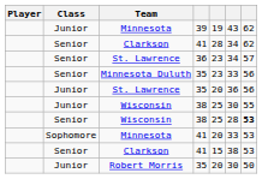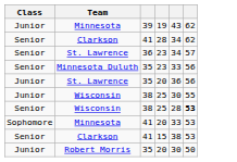 <table class="wikitable sortable" style="font-size= 95%;text-align: center;">
 <tr>
-<th>Player</th>
 <th>Class</th>
 <th>Team</th>
 <th></th>
 <th></th>
 <th></th>
 <th></th>
 </tr>
 <tr>
-<td><strong></strong></td>
 <td>Junior</td>
 <td><a href='#'>Minnesota</a></td>
 <td>39</td>
 <td>19</td>
 <td>43</td>
 <td>62</td>
 </tr>
 <tr>
-<td><strong></strong></td>
 <td>Senior</td>
 <td><a href='#'>Clarkson</a></td>
 <td>41</td>
 <td>28</td>
 <td>34</td>
 <td>62</td>
 </tr>
 <tr>
-<td></td>
 <td>Senior</td>
 <td><a href='#'>St. Lawrence</a></td>
 <td>36</td>
 <td>23</td>
 <td>34</td>
 <td>57</td>
 </tr>
 <tr>
-<td></td>
 <td>Senior</td>
 <td><a href='#'>Minnesota Duluth</a></td>
 <td>35</td>
 <td>23</td>
 <td>33</td>
 <td>56</td>
 </tr>
 <tr>
-<td></td>
 <td>Junior</td>
 <td><a href='#'>St. Lawrence</a></td>
 <td>35</td>
 <td>20</td>
 <td>36</td>
 <td>56</td>
 </tr>
 <tr>
-<td></td>
 <td>Junior</td>
 <td><a href='#'>Wisconsin</a></td>
 <td>38</td>
 <td>25</td>
 <td>30</td>
 <td>55</td>
 </tr>
 <tr>
-<td></td>
 <td>Senior</td>
 <td><a href='#'>Wisconsin</a></td>
 <td>38</td>
 <td>25</td>
 <td>28</td>
 <td><strong>53</strong></td>
 </tr>
 <tr>
-<td></td>
 <td>Sophomore</td>
 <td><a href='#'>Minnesota</a></td>
 <td>41</td>
 <td>20</td>
 <td>33</td>
 <td>53</td>
 </tr>
 <tr>
-<td></td>
 <td>Senior</td>
 <td><a href='#'>Clarkson</a></td>
 <td>41</td>
 <td>15</td>
 <td>38</td>
 <td>53</td>
 </tr>
 <tr>
-<td></td>
 <td>Junior</td>
 <td><a href='#'>Robert Morris</a></td>
 <td>35</td>
 <td>20</td>
 <td>30</td>
 <td>50</td>
 </tr>
 </table>
